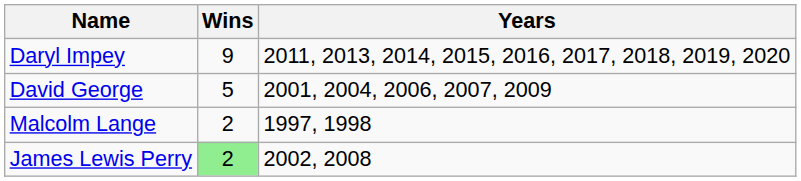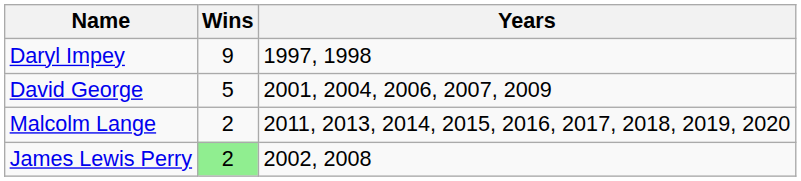 <table class="wikitable">
 <tr>
 <th>Name</th>
 <th>Wins</th>
 <th>Years</th>
 </tr>
 <tr>
 <td><a href='#'>Daryl Impey</a></td>
 <td align=center>9</td>
-<td align=left>2011, 2013, 2014, 2015, 2016, 2017, 2018, 2019, 2020</td>
+<td align=left>1997, 1998</td>
 </tr>
 <tr>
 <td><a href='#'>David George</a></td>
 <td align=center>5</td>
 <td align=left>2001, 2004, 2006, 2007, 2009</td>
 </tr>
 <tr>
 <td><a href='#'>Malcolm Lange</a></td>
 <td align=center>2</td>
-<td align=left>1997, 1998</td>
+<td align=left>2011, 2013, 2014, 2015, 2016, 2017, 2018, 2019, 2020</td>
 </tr>
 <tr>
 <td><a href='#'>James Lewis Perry</a></td>
 <td align=center style="background: lightgreen;">2</td>
 <td align=left>2002, 2008</td>
 </tr>
 </table>
